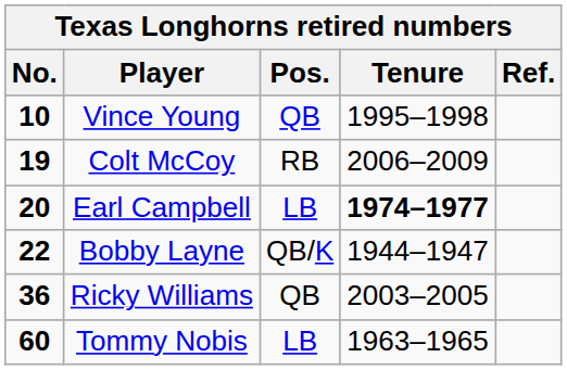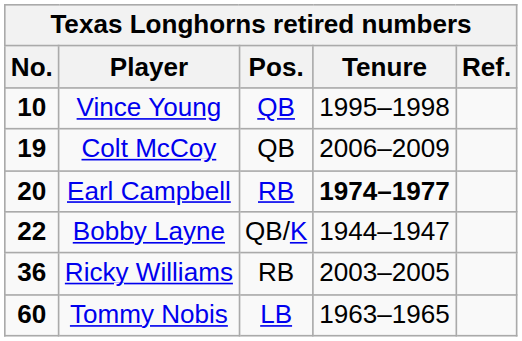 <table class="wikitable" style="text-align:center">
 <tr>
 <th colspan=5 style =><strong>Texas Longhorns retired numbers</strong></th>
 </tr>
 <tr>
 <th style = >No.</th>
 <th style = >Player</th>
 <th style = >Pos.</th>
 <th style = >Tenure</th>
 <th style = >Ref.</th>
 </tr>
 <tr>
 <td><strong>10</strong></td>
 <td><a href='#'>Vince Young</a></td>
 <td><a href='#'>QB</a></td>
 <td>1995–1998</td>
 <td></td>
 </tr>
 <tr>
 <td><strong>19</strong></td>
 <td><a href='#'>Colt McCoy</a></td>
-<td>RB</td>
+<td>QB</td>
 <td>2006–2009</td>
 <td></td>
 </tr>
 <tr>
 <td><strong>20</strong></td>
 <td><a href='#'>Earl Campbell</a></td>
-<td><a href='#'>LB</a></td>
+<td><a href='#'>RB</a></td>
 <td><strong>1974–1977</strong></td>
 <td></td>
 </tr>
 <tr>
 <td><strong>22</strong></td>
 <td><a href='#'>Bobby Layne</a></td>
 <td>QB/<a href='#'>K</a></td>
 <td>1944–1947</td>
 <td></td>
 </tr>
 <tr>
 <td><strong>36</strong></td>
 <td><a href='#'>Ricky Williams</a></td>
-<td>QB</td>
+<td>RB</td>
 <td>2003–2005</td>
 <td></td>
 </tr>
 <tr>
 <td><strong>60</strong></td>
 <td><a href='#'>Tommy Nobis</a></td>
 <td><a href='#'>LB</a></td>
 <td>1963–1965</td>
 <td></td>
 </tr>
 </table>
